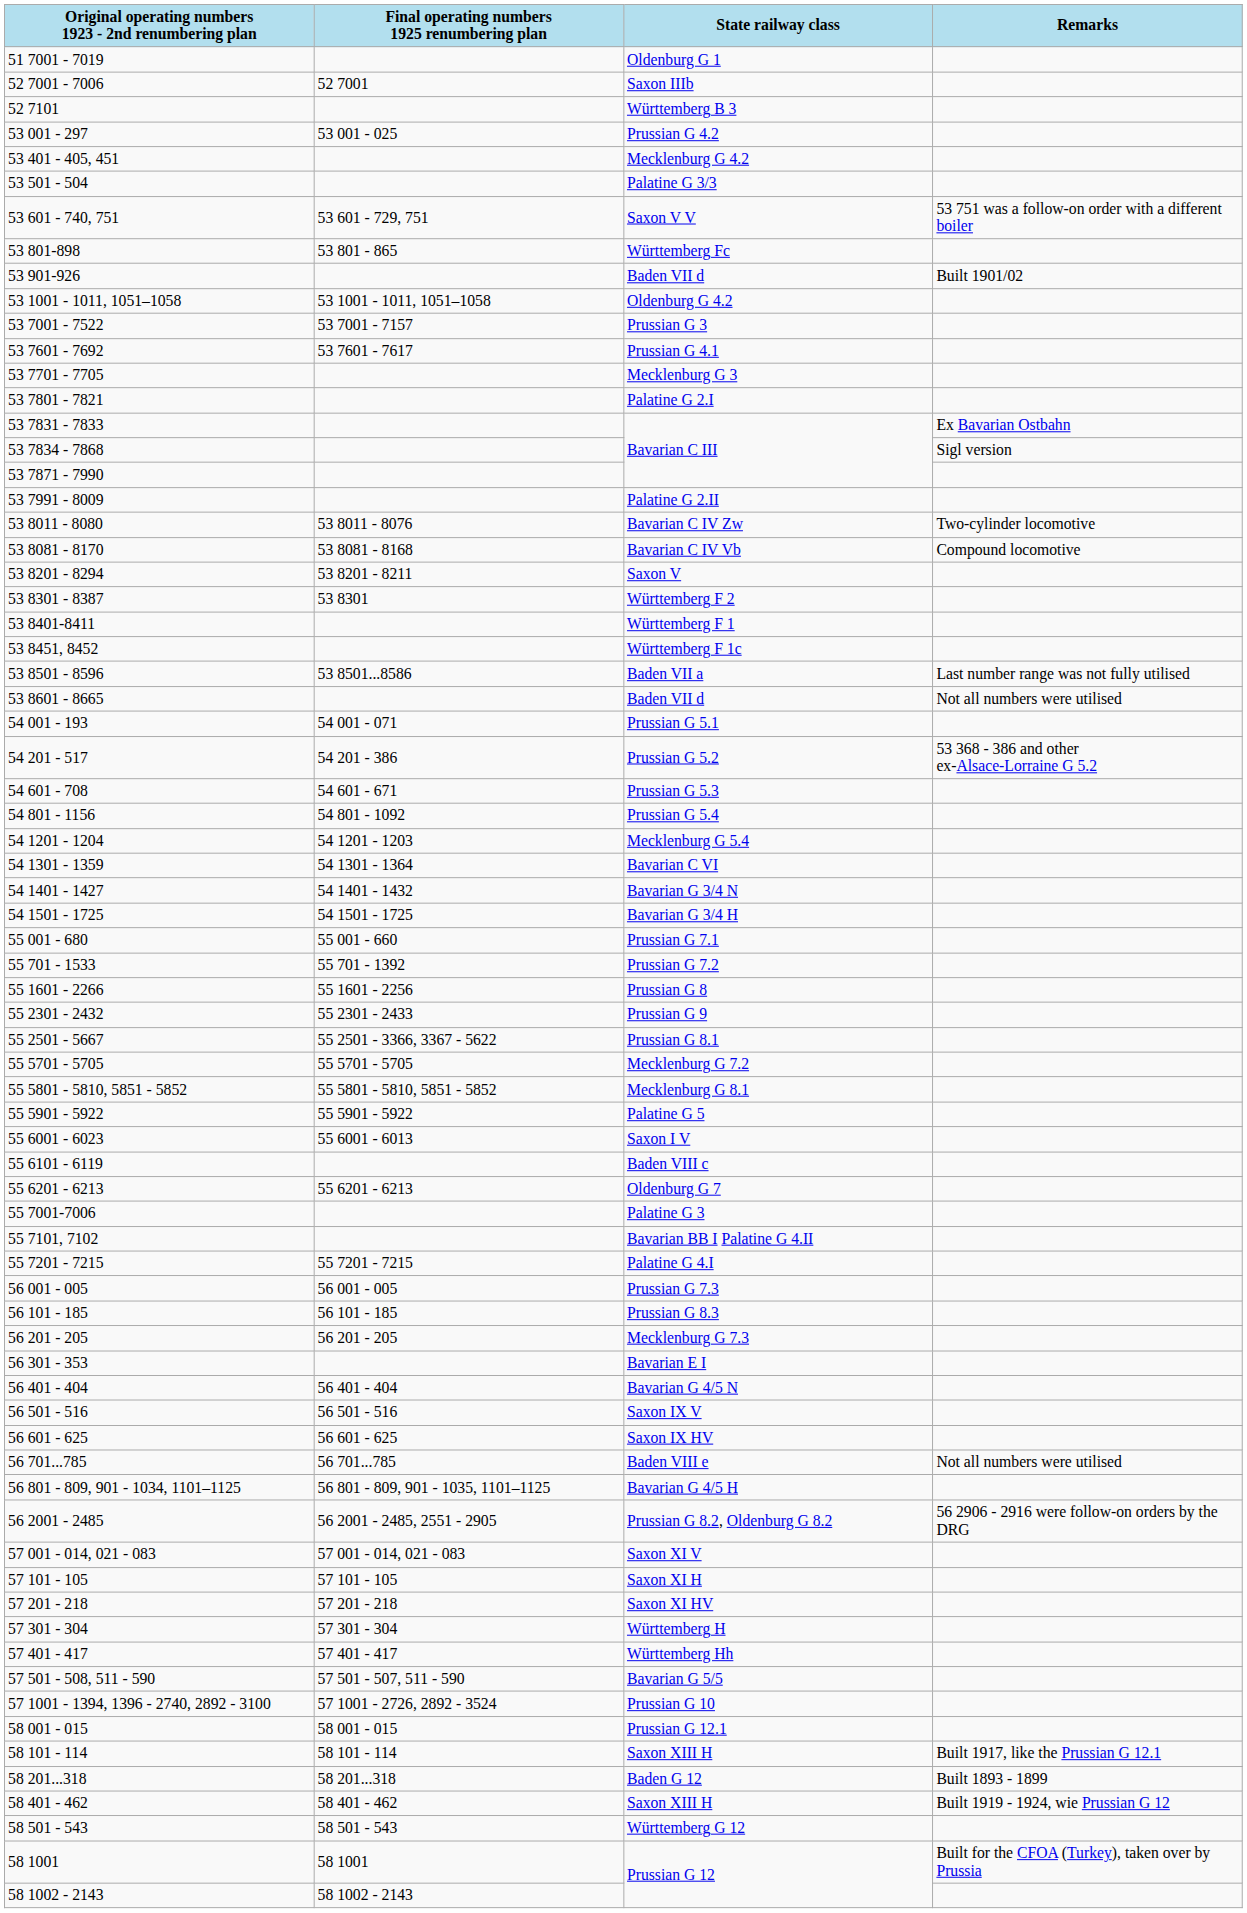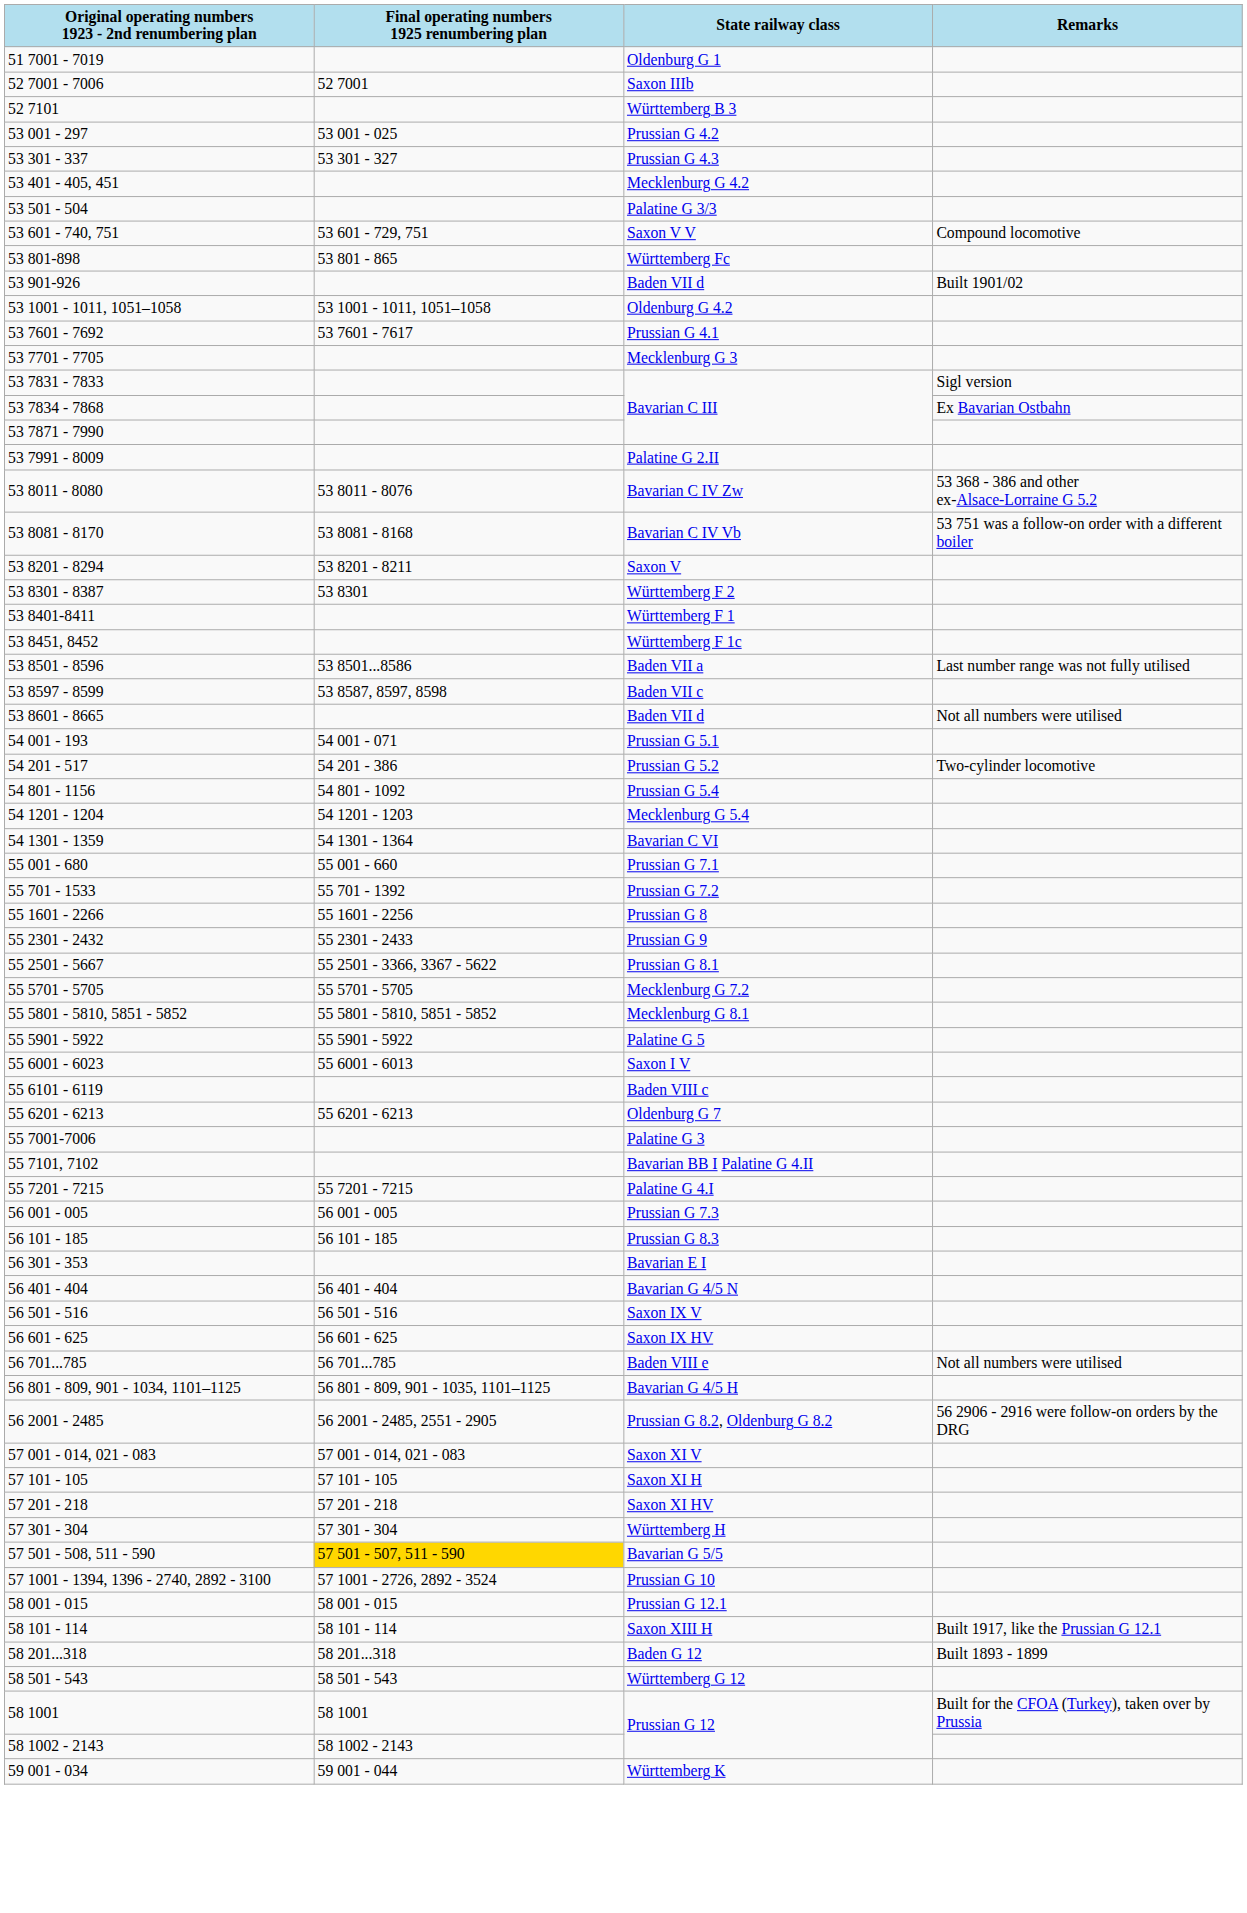 <table class="wikitable" width="100%">
 <tr>
 <th style="background-color:#B2DFEE;" width="25%">Original operating numbers <br>1923 - 2nd renumbering plan</th>
 <th style="background-color:#B2DFEE;" width="25%">Final operating numbers <br>1925 renumbering plan</th>
 <th style="background-color:#B2DFEE;" width="25%">State railway class</th>
 <th style="background-color:#B2DFEE;"  width="25%">Remarks</th>
 </tr>
 <tr>
 <td>51 7001 - 7019</td>
 <td></td>
 <td><a href='#'>Oldenburg G 1</a></td>
 <td></td>
 </tr>
 <tr>
 <td>52 7001 - 7006</td>
 <td>52 7001</td>
 <td><a href='#'>Saxon IIIb</a></td>
 <td></td>
 </tr>
 <tr>
 <td>52 7101</td>
 <td></td>
 <td><a href='#'>Württemberg B 3</a></td>
 <td></td>
 </tr>
 <tr>
 <td>53 001 - 297</td>
 <td>53 001 - 025</td>
 <td><a href='#'>Prussian G 4.2</a></td>
 <td></td>
 </tr>
 <tr>
+<td>53 301 - 337</td>
+<td>53 301 - 327</td>
+<td><a href='#'>Prussian G 4.3</a></td>
+<td></td>
+</tr>
+<tr>
 <td>53 401 - 405, 451</td>
 <td></td>
 <td><a href='#'>Mecklenburg G 4.2</a></td>
 <td></td>
 </tr>
 <tr>
 <td>53 501 - 504</td>
 <td></td>
 <td><a href='#'>Palatine G 3/3</a></td>
 <td></td>
 </tr>
 <tr>
 <td>53 601 - 740, 751</td>
 <td>53 601 - 729, 751</td>
 <td><a href='#'>Saxon V V</a></td>
-<td>53 751 was a follow-on order with a different <a href='#'>boiler</a></td>
+<td>Compound locomotive</td>
 </tr>
 <tr>
 <td>53 801-898</td>
 <td>53 801 - 865</td>
 <td><a href='#'>Württemberg Fc</a></td>
 <td></td>
 </tr>
 <tr>
 <td>53 901-926</td>
 <td></td>
 <td><a href='#'>Baden VII d</a></td>
 <td>Built 1901/02</td>
 </tr>
 <tr>
 <td>53 1001 - 1011, 1051–1058</td>
 <td>53 1001 - 1011, 1051–1058</td>
 <td><a href='#'>Oldenburg G 4.2</a></td>
 <td></td>
 </tr>
 <tr>
-<td>53 7001 - 7522</td>
-<td>53 7001 - 7157</td>
-<td><a href='#'>Prussian G 3</a></td>
-<td></td>
-</tr>
-<tr>
 <td>53 7601 - 7692</td>
 <td>53 7601 - 7617</td>
 <td><a href='#'>Prussian G 4.1</a></td>
 <td></td>
 </tr>
 <tr>
 <td>53 7701 - 7705</td>
 <td></td>
 <td><a href='#'>Mecklenburg G 3</a></td>
 <td></td>
 </tr>
 <tr>
-<td>53 7801 - 7821</td>
-<td></td>
-<td><a href='#'>Palatine G 2.I</a></td>
-<td></td>
-</tr>
-<tr>
 <td>53 7831 - 7833</td>
 <td></td>
 <td rowspan="3"><a href='#'>Bavarian C III</a></td>
-<td>Ex <a href='#'>Bavarian Ostbahn</a></td>
+<td>Sigl version</td>
 </tr>
 <tr>
 <td>53 7834 - 7868</td>
 <td></td>
-<td>Sigl version</td>
+<td>Ex <a href='#'>Bavarian Ostbahn</a></td>
 </tr>
 <tr>
 <td>53 7871 - 7990</td>
 <td></td>
 <td></td>
 </tr>
 <tr>
 <td>53 7991 - 8009</td>
 <td></td>
 <td><a href='#'>Palatine G 2.II</a></td>
 <td></td>
 </tr>
 <tr>
 <td>53 8011 - 8080</td>
 <td>53 8011 - 8076</td>
 <td><a href='#'>Bavarian C IV Zw</a></td>
-<td>Two-cylinder locomotive</td>
+<td>53 368 - 386 and other <br>ex-<a href='#'>Alsace-Lorraine G 5.2</a></td>
 </tr>
 <tr>
 <td>53 8081 - 8170</td>
 <td>53 8081 - 8168</td>
 <td><a href='#'>Bavarian C IV Vb</a></td>
-<td>Compound locomotive</td>
+<td>53 751 was a follow-on order with a different <a href='#'>boiler</a></td>
 </tr>
 <tr>
 <td>53 8201 - 8294</td>
 <td>53 8201 - 8211</td>
 <td><a href='#'>Saxon V</a></td>
 <td></td>
 </tr>
 <tr>
 <td>53 8301 - 8387</td>
 <td>53 8301</td>
 <td><a href='#'>Württemberg F 2</a></td>
 <td></td>
 </tr>
 <tr>
 <td>53 8401-8411</td>
 <td></td>
 <td><a href='#'>Württemberg F 1</a></td>
 <td></td>
 </tr>
 <tr>
 <td>53 8451, 8452</td>
 <td></td>
 <td><a href='#'>Württemberg F 1c</a></td>
 <td></td>
 </tr>
 <tr>
 <td>53 8501 - 8596</td>
 <td>53 8501...8586</td>
 <td><a href='#'>Baden VII a</a></td>
 <td>Last number range was not fully utilised</td>
 </tr>
 <tr>
+<td>53 8597 - 8599</td>
+<td>53 8587, 8597, 8598</td>
+<td><a href='#'>Baden VII c</a></td>
+<td></td>
+</tr>
+<tr>
 <td>53 8601 - 8665</td>
 <td></td>
 <td><a href='#'>Baden VII d</a></td>
 <td>Not all numbers were utilised</td>
 </tr>
 <tr>
 <td>54 001 - 193</td>
 <td>54 001 - 071</td>
 <td><a href='#'>Prussian G 5.1</a></td>
 <td></td>
 </tr>
 <tr>
 <td>54 201 - 517</td>
 <td>54 201 - 386</td>
 <td><a href='#'>Prussian G 5.2</a></td>
-<td>53 368 - 386 and other <br>ex-<a href='#'>Alsace-Lorraine G 5.2</a></td>
-</tr>
-<tr>
-<td>54 601 - 708</td>
-<td>54 601 - 671</td>
-<td><a href='#'>Prussian G 5.3</a></td>
-<td></td>
+<td>Two-cylinder locomotive</td>
 </tr>
 <tr>
 <td>54 801 - 1156</td>
 <td>54 801 - 1092</td>
 <td><a href='#'>Prussian G 5.4</a></td>
 <td></td>
 </tr>
 <tr>
 <td>54 1201 - 1204</td>
 <td>54 1201 - 1203</td>
 <td><a href='#'>Mecklenburg G 5.4</a></td>
 <td></td>
 </tr>
 <tr>
 <td>54 1301 - 1359</td>
 <td>54 1301 - 1364</td>
 <td><a href='#'>Bavarian C VI</a></td>
-<td></td>
-</tr>
-<tr>
-<td>54 1401 - 1427</td>
-<td>54 1401 - 1432</td>
-<td><a href='#'>Bavarian G 3/4 N</a></td>
-<td></td>
-</tr>
-<tr>
-<td>54 1501 - 1725</td>
-<td>54 1501 - 1725</td>
-<td><a href='#'>Bavarian G 3/4 H</a></td>
 <td></td>
 </tr>
 <tr>
 <td>55 001 - 680</td>
 <td>55 001 - 660</td>
 <td><a href='#'>Prussian G 7.1</a></td>
 <td></td>
 </tr>
 <tr>
 <td>55 701 - 1533</td>
 <td>55 701 - 1392</td>
 <td><a href='#'>Prussian G 7.2</a></td>
 <td></td>
 </tr>
 <tr>
 <td>55 1601 - 2266</td>
 <td>55 1601 - 2256</td>
 <td><a href='#'>Prussian G 8</a></td>
 <td></td>
 </tr>
 <tr>
 <td>55 2301 - 2432</td>
 <td>55 2301 - 2433</td>
 <td><a href='#'>Prussian G 9</a></td>
 <td></td>
 </tr>
 <tr>
 <td>55 2501 - 5667</td>
 <td>55 2501 - 3366, 3367 - 5622</td>
 <td><a href='#'>Prussian G 8.1</a></td>
 <td></td>
 </tr>
 <tr>
 <td>55 5701 - 5705</td>
 <td>55 5701 - 5705</td>
 <td><a href='#'>Mecklenburg G 7.2</a></td>
 <td></td>
 </tr>
 <tr>
 <td>55 5801 - 5810, 5851 - 5852</td>
 <td>55 5801 - 5810, 5851 - 5852</td>
 <td><a href='#'>Mecklenburg G 8.1</a></td>
 <td></td>
 </tr>
 <tr>
 <td>55 5901 - 5922</td>
 <td>55 5901 - 5922</td>
 <td><a href='#'>Palatine G 5</a></td>
 <td></td>
 </tr>
 <tr>
 <td>55 6001 - 6023</td>
 <td>55 6001 - 6013</td>
 <td><a href='#'>Saxon I V</a></td>
 <td></td>
 </tr>
 <tr>
 <td>55 6101 - 6119</td>
 <td></td>
 <td><a href='#'>Baden VIII c</a></td>
 <td></td>
 </tr>
 <tr>
 <td>55 6201 - 6213</td>
 <td>55 6201 - 6213</td>
 <td><a href='#'>Oldenburg G 7</a></td>
 <td></td>
 </tr>
 <tr>
 <td>55 7001-7006</td>
 <td></td>
 <td><a href='#'>Palatine G 3</a></td>
 <td></td>
 </tr>
 <tr>
 <td>55 7101, 7102</td>
 <td></td>
 <td><a href='#'>Bavarian BB I</a> <a href='#'>Palatine G 4.II</a></td>
 <td></td>
 </tr>
 <tr>
 <td>55 7201 - 7215</td>
 <td>55 7201 - 7215</td>
 <td><a href='#'>Palatine G 4.I</a></td>
 <td></td>
 </tr>
 <tr>
 <td>56 001 - 005</td>
 <td>56 001 - 005</td>
 <td><a href='#'>Prussian G 7.3</a></td>
 <td></td>
 </tr>
 <tr>
 <td>56 101 - 185</td>
 <td>56 101 - 185</td>
 <td><a href='#'>Prussian G 8.3</a></td>
 <td></td>
 </tr>
 <tr>
-<td>56 201 - 205</td>
-<td>56 201 - 205</td>
-<td><a href='#'>Mecklenburg G 7.3</a></td>
-<td></td>
-</tr>
-<tr>
 <td>56 301 - 353</td>
 <td></td>
 <td><a href='#'>Bavarian E I</a></td>
 <td></td>
 </tr>
 <tr>
 <td>56 401 - 404</td>
 <td>56 401 - 404</td>
 <td><a href='#'>Bavarian G 4/5 N</a></td>
 <td></td>
 </tr>
 <tr>
 <td>56 501 - 516</td>
 <td>56 501 - 516</td>
 <td><a href='#'>Saxon IX V</a></td>
 <td></td>
 </tr>
 <tr>
 <td>56 601 - 625</td>
 <td>56 601 - 625</td>
 <td><a href='#'>Saxon IX HV</a></td>
 <td></td>
 </tr>
 <tr>
 <td>56 701...785</td>
 <td>56 701...785</td>
 <td><a href='#'>Baden VIII e</a></td>
 <td>Not all numbers were utilised</td>
 </tr>
 <tr>
 <td>56 801 - 809, 901 - 1034, 1101–1125</td>
 <td>56 801 - 809, 901 - 1035, 1101–1125</td>
 <td><a href='#'>Bavarian G 4/5 H</a></td>
 <td></td>
 </tr>
 <tr>
 <td>56 2001 - 2485</td>
 <td>56 2001 - 2485, 2551 - 2905</td>
 <td><a href='#'>Prussian G 8.2</a>, <a href='#'>Oldenburg G 8.2</a></td>
 <td>56 2906 - 2916 were follow-on orders by the DRG</td>
 </tr>
 <tr>
 <td>57 001 - 014, 021 - 083</td>
 <td>57 001 - 014, 021 - 083</td>
 <td><a href='#'>Saxon XI V</a></td>
 <td></td>
 </tr>
 <tr>
 <td>57 101 - 105</td>
 <td>57 101 - 105</td>
 <td><a href='#'>Saxon XI H</a></td>
 <td></td>
 </tr>
 <tr>
 <td>57 201 - 218</td>
 <td>57 201 - 218</td>
 <td><a href='#'>Saxon XI HV</a></td>
 <td></td>
 </tr>
 <tr>
 <td>57 301 - 304</td>
 <td>57 301 - 304</td>
 <td><a href='#'>Württemberg H</a></td>
 <td></td>
 </tr>
 <tr>
-<td>57 401 - 417</td>
-<td>57 401 - 417</td>
-<td><a href='#'>Württemberg Hh</a></td>
-<td></td>
-</tr>
-<tr>
 <td>57 501 - 508, 511 - 590</td>
-<td>57 501 - 507, 511 - 590</td>
+<td style="background: gold;">57 501 - 507, 511 - 590</td>
 <td><a href='#'>Bavarian G 5/5</a></td>
 <td></td>
 </tr>
 <tr>
 <td>57 1001 - 1394, 1396 - 2740, 2892 - 3100</td>
 <td>57 1001 - 2726, 2892 - 3524</td>
 <td><a href='#'>Prussian G 10</a></td>
 <td></td>
 </tr>
 <tr>
 <td>58 001 - 015</td>
 <td>58 001 - 015</td>
 <td><a href='#'>Prussian G 12.1</a></td>
 <td></td>
 </tr>
 <tr>
 <td>58 101 - 114</td>
 <td>58 101 - 114</td>
 <td><a href='#'>Saxon XIII H</a></td>
 <td>Built 1917, like the <a href='#'>Prussian G 12.1</a></td>
 </tr>
 <tr>
 <td>58 201...318</td>
 <td>58 201...318</td>
 <td><a href='#'>Baden G 12</a></td>
 <td>Built 1893 - 1899</td>
 </tr>
 <tr>
-<td>58 401 - 462</td>
-<td>58 401 - 462</td>
-<td><a href='#'>Saxon XIII H</a></td>
-<td>Built 1919 - 1924, wie <a href='#'>Prussian G 12</a></td>
-</tr>
-<tr>
 <td>58 501 - 543</td>
 <td>58 501 - 543</td>
 <td><a href='#'>Württemberg G 12</a></td>
 <td></td>
 </tr>
 <tr>
 <td>58 1001</td>
 <td>58 1001</td>
 <td rowspan="2"><a href='#'>Prussian G 12</a></td>
 <td>Built for the <a href='#'>CFOA</a> (<a href='#'>Turkey</a>), taken over by <a href='#'>Prussia</a></td>
 </tr>
 <tr>
 <td>58 1002 - 2143</td>
 <td>58 1002 - 2143</td>
 <td></td>
 </tr>
+<tr>
+<td>59 001 - 034</td>
+<td>59 001 - 044</td>
+<td><a href='#'>Württemberg K</a></td>
+<td></td>
+</tr>
 </table>
